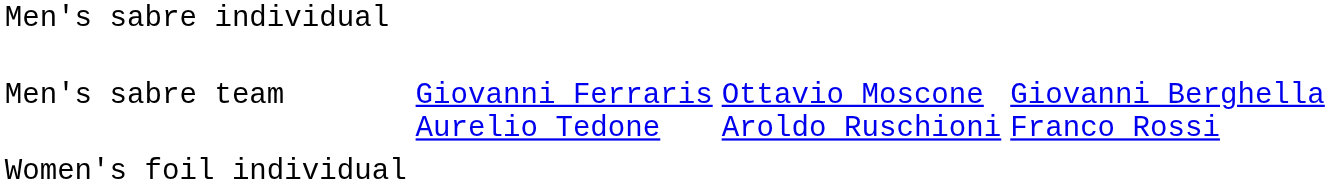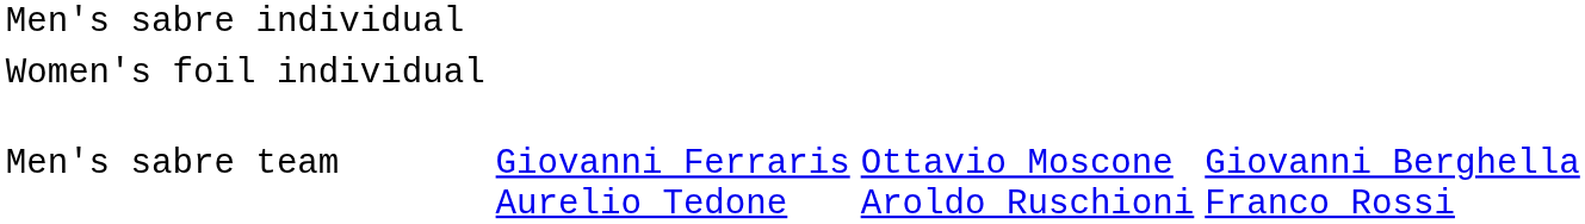 <table>
 <tr>
 <td>Men's sabre individual<br></td>
+<td></td>
+<td></td>
+<td></td>
+</tr>
+<tr>
+<td>Women's foil individual<br></td>
 <td></td>
 <td></td>
 <td></td>
 </tr>
 <tr>
 <td>Men's sabre team<br></td>
 <td valign=top> <br> <a href='#'>Giovanni Ferraris</a> <br> <a href='#'>Aurelio Tedone</a></td>
 <td valign=top> <br> <a href='#'>Ottavio Moscone</a> <br> <a href='#'>Aroldo Ruschioni</a></td>
 <td valign=top> <br> <a href='#'>Giovanni Berghella</a> <br> <a href='#'>Franco Rossi</a></td>
 </tr>
-<tr>
-<td>Women's foil individual<br></td>
-<td></td>
-<td></td>
-<td></td>
-</tr>
 </table>
